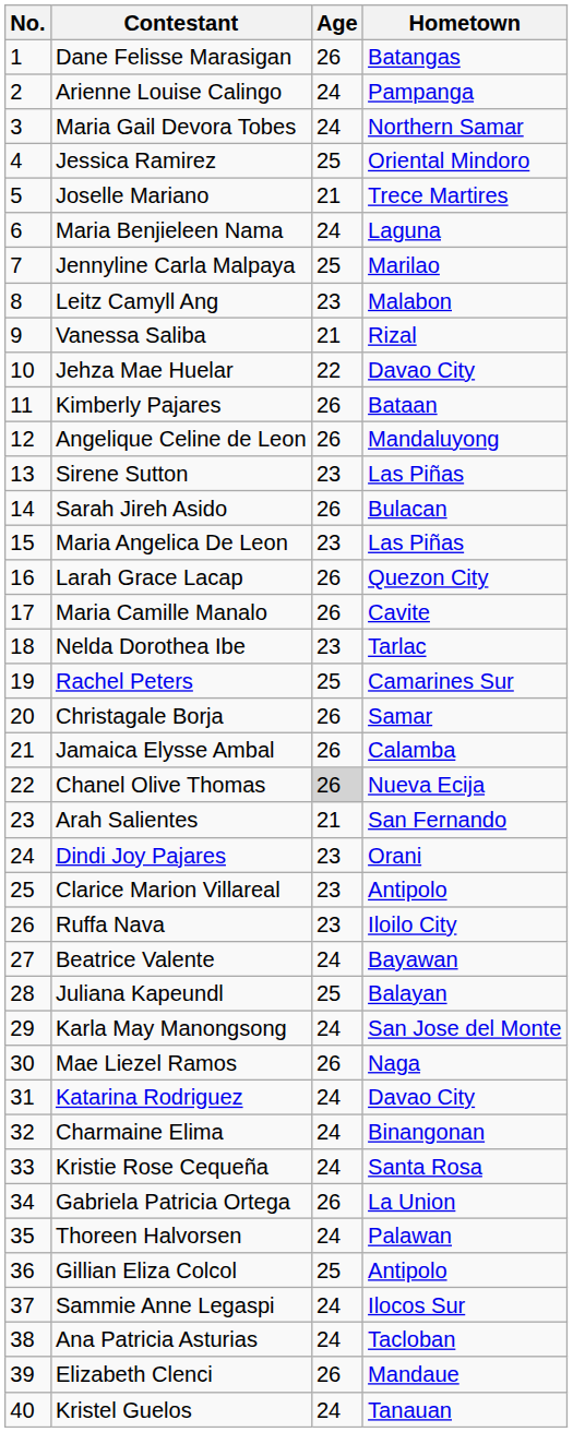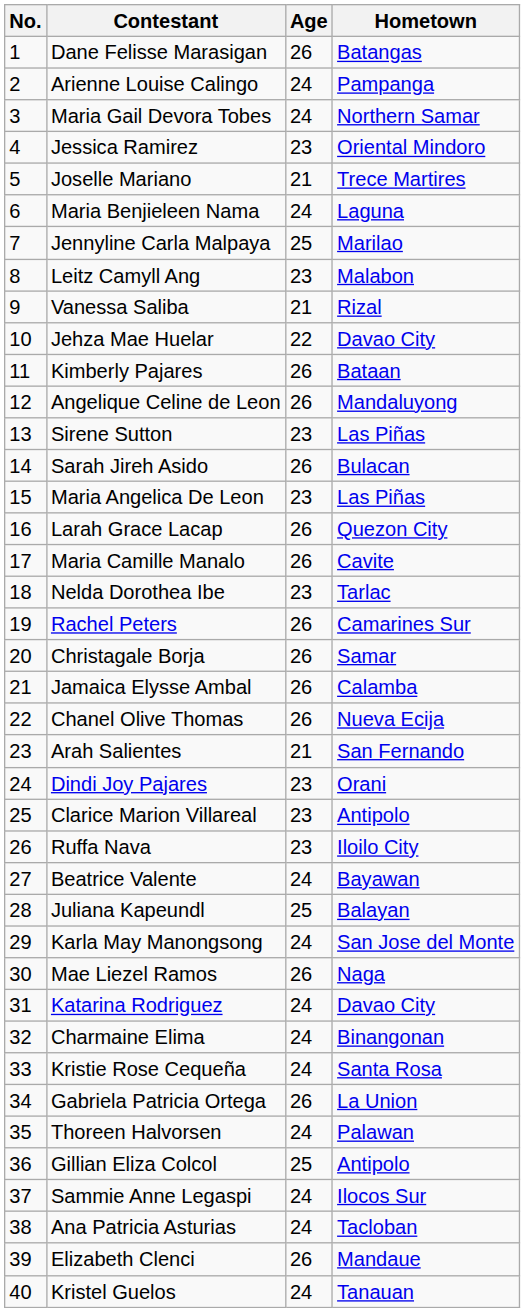 <table class="wikitable sortable" style="font-size: 95%;">
 <tr>
 <th>No.</th>
 <th>Contestant</th>
 <th>Age</th>
 <th>Hometown</th>
 </tr>
 <tr>
 <td>1</td>
 <td>Dane Felisse Marasigan</td>
 <td>26</td>
 <td><a href='#'>Batangas</a></td>
 </tr>
 <tr>
 <td>2</td>
 <td>Arienne Louise Calingo</td>
 <td>24</td>
 <td><a href='#'>Pampanga</a></td>
 </tr>
 <tr>
 <td>3</td>
 <td>Maria Gail Devora Tobes</td>
 <td>24</td>
 <td><a href='#'>Northern Samar</a></td>
 </tr>
 <tr>
 <td>4</td>
 <td>Jessica Ramirez</td>
-<td>25</td>
+<td>23</td>
 <td><a href='#'>Oriental Mindoro</a></td>
 </tr>
 <tr>
 <td>5</td>
 <td>Joselle Mariano</td>
 <td>21</td>
 <td><a href='#'>Trece Martires</a></td>
 </tr>
 <tr>
 <td>6</td>
 <td>Maria Benjieleen Nama</td>
 <td>24</td>
 <td><a href='#'>Laguna</a></td>
 </tr>
 <tr>
 <td>7</td>
 <td>Jennyline Carla Malpaya</td>
 <td>25</td>
 <td><a href='#'>Marilao</a></td>
 </tr>
 <tr>
 <td>8</td>
 <td>Leitz Camyll Ang</td>
 <td>23</td>
 <td><a href='#'>Malabon</a></td>
 </tr>
 <tr>
 <td>9</td>
 <td>Vanessa Saliba</td>
 <td>21</td>
 <td><a href='#'>Rizal</a></td>
 </tr>
 <tr>
 <td>10</td>
 <td>Jehza Mae Huelar</td>
 <td>22</td>
 <td><a href='#'>Davao City</a></td>
 </tr>
 <tr>
 <td>11</td>
 <td>Kimberly Pajares</td>
 <td>26</td>
 <td><a href='#'>Bataan</a></td>
 </tr>
 <tr>
 <td>12</td>
 <td>Angelique Celine de Leon</td>
 <td>26</td>
 <td><a href='#'>Mandaluyong</a></td>
 </tr>
 <tr>
 <td>13</td>
 <td>Sirene Sutton</td>
 <td>23</td>
 <td><a href='#'>Las Piñas</a></td>
 </tr>
 <tr>
 <td>14</td>
 <td>Sarah Jireh Asido</td>
 <td>26</td>
 <td><a href='#'>Bulacan</a></td>
 </tr>
 <tr>
 <td>15</td>
 <td>Maria Angelica De Leon</td>
 <td>23</td>
 <td><a href='#'>Las Piñas</a></td>
 </tr>
 <tr>
 <td>16</td>
 <td>Larah Grace Lacap</td>
 <td>26</td>
 <td><a href='#'>Quezon City</a></td>
 </tr>
 <tr>
 <td>17</td>
 <td>Maria Camille Manalo</td>
 <td>26</td>
 <td><a href='#'>Cavite</a></td>
 </tr>
 <tr>
 <td>18</td>
 <td>Nelda Dorothea Ibe</td>
 <td>23</td>
 <td><a href='#'>Tarlac</a></td>
 </tr>
 <tr>
 <td>19</td>
 <td><a href='#'>Rachel Peters</a></td>
-<td>25</td>
+<td>26</td>
 <td><a href='#'>Camarines Sur</a></td>
 </tr>
 <tr>
 <td>20</td>
 <td>Christagale Borja</td>
 <td>26</td>
 <td><a href='#'>Samar</a></td>
 </tr>
 <tr>
 <td>21</td>
 <td>Jamaica Elysse Ambal</td>
 <td>26</td>
 <td><a href='#'>Calamba</a></td>
 </tr>
 <tr>
 <td>22</td>
 <td>Chanel Olive Thomas</td>
-<td style="background: lightgrey;">26</td>
+<td>26</td>
 <td><a href='#'>Nueva Ecija</a></td>
 </tr>
 <tr>
 <td>23</td>
 <td>Arah Salientes</td>
 <td>21</td>
 <td><a href='#'>San Fernando</a></td>
 </tr>
 <tr>
 <td>24</td>
 <td><a href='#'>Dindi Joy Pajares</a></td>
 <td>23</td>
 <td><a href='#'>Orani</a></td>
 </tr>
 <tr>
 <td>25</td>
 <td>Clarice Marion Villareal</td>
 <td>23</td>
 <td><a href='#'>Antipolo</a></td>
 </tr>
 <tr>
 <td>26</td>
 <td>Ruffa Nava</td>
 <td>23</td>
 <td><a href='#'>Iloilo City</a></td>
 </tr>
 <tr>
 <td>27</td>
 <td>Beatrice Valente</td>
 <td>24</td>
 <td><a href='#'>Bayawan</a></td>
 </tr>
 <tr>
 <td>28</td>
 <td>Juliana Kapeundl</td>
 <td>25</td>
 <td><a href='#'>Balayan</a></td>
 </tr>
 <tr>
 <td>29</td>
 <td>Karla May Manongsong</td>
 <td>24</td>
 <td><a href='#'>San Jose del Monte</a></td>
 </tr>
 <tr>
 <td>30</td>
 <td>Mae Liezel Ramos</td>
 <td>26</td>
 <td><a href='#'>Naga</a></td>
 </tr>
 <tr>
 <td>31</td>
 <td><a href='#'>Katarina Rodriguez</a></td>
 <td>24</td>
 <td><a href='#'>Davao City</a></td>
 </tr>
 <tr>
 <td>32</td>
 <td>Charmaine Elima</td>
 <td>24</td>
 <td><a href='#'>Binangonan</a></td>
 </tr>
 <tr>
 <td>33</td>
 <td>Kristie Rose Cequeña</td>
 <td>24</td>
 <td><a href='#'>Santa Rosa</a></td>
 </tr>
 <tr>
 <td>34</td>
 <td>Gabriela Patricia Ortega</td>
 <td>26</td>
 <td><a href='#'>La Union</a></td>
 </tr>
 <tr>
 <td>35</td>
 <td>Thoreen Halvorsen</td>
 <td>24</td>
 <td><a href='#'>Palawan</a></td>
 </tr>
 <tr>
 <td>36</td>
 <td>Gillian Eliza Colcol</td>
 <td>25</td>
 <td><a href='#'>Antipolo</a></td>
 </tr>
 <tr>
 <td>37</td>
 <td>Sammie Anne Legaspi</td>
 <td>24</td>
 <td><a href='#'>Ilocos Sur</a></td>
 </tr>
 <tr>
 <td>38</td>
 <td>Ana Patricia Asturias</td>
 <td>24</td>
 <td><a href='#'>Tacloban</a></td>
 </tr>
 <tr>
 <td>39</td>
 <td>Elizabeth Clenci</td>
 <td>26</td>
 <td><a href='#'>Mandaue</a></td>
 </tr>
 <tr>
 <td>40</td>
 <td>Kristel Guelos</td>
 <td>24</td>
 <td><a href='#'>Tanauan</a></td>
 </tr>
 </table>
